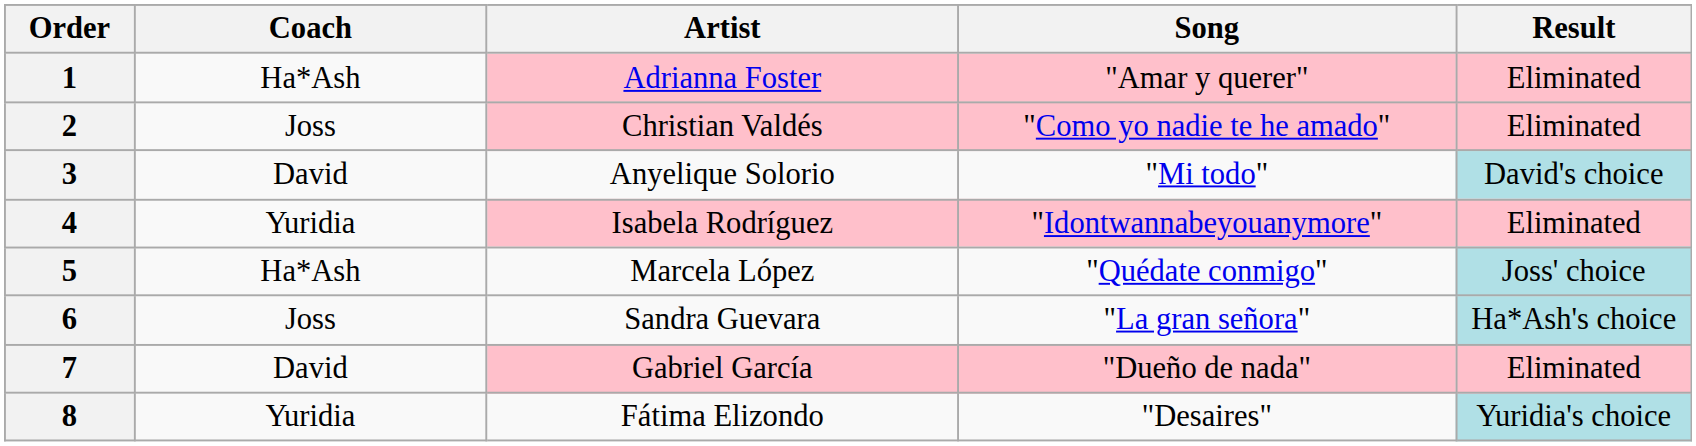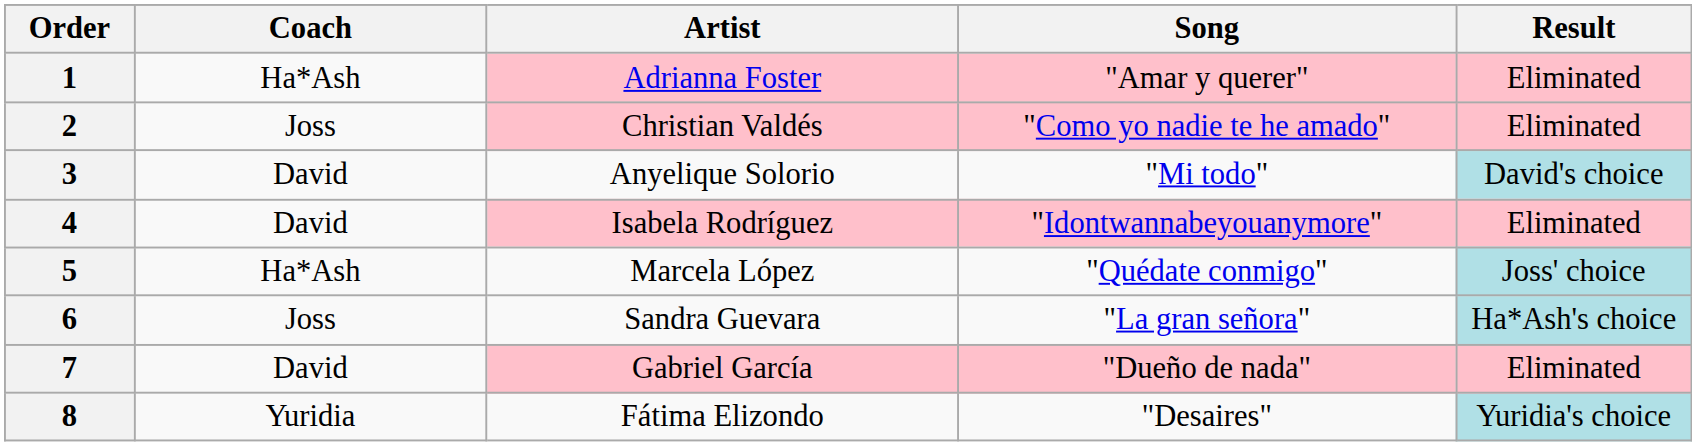 <table class="wikitable plainrowheaders" style="text-align:center; width:100%">
 <tr>
 <th style="width:05%">Order</th>
 <th style="width:15%">Coach</th>
 <th style="width:20%">Artist</th>
 <th style="width:20%">Song</th>
 <th style="width:10%">Result</th>
 </tr>
 <tr>
 <th>1</th>
 <td>Ha*Ash</td>
 <td style="background:pink"><a href='#'>Adrianna Foster</a></td>
 <td style="background:pink">"Amar y querer"</td>
 <td style="background:pink">Eliminated</td>
 </tr>
 <tr>
 <th>2</th>
 <td>Joss</td>
 <td style="background:pink">Christian Valdés</td>
 <td style="background:pink">"<a href='#'>Como yo nadie te he amado</a>"</td>
 <td style="background:pink">Eliminated</td>
 </tr>
 <tr>
 <th>3</th>
 <td>David</td>
 <td>Anyelique Solorio</td>
 <td>"<a href='#'>Mi todo</a>"</td>
 <td style="background:#b0e0e6">David's choice</td>
 </tr>
 <tr>
 <th>4</th>
-<td>Yuridia</td>
+<td>David</td>
 <td style="background:pink">Isabela Rodríguez</td>
 <td style="background:pink">"<a href='#'>Idontwannabeyouanymore</a>"</td>
 <td style="background:pink">Eliminated</td>
 </tr>
 <tr>
 <th>5</th>
 <td>Ha*Ash</td>
 <td>Marcela López</td>
 <td>"<a href='#'>Quédate conmigo</a>"</td>
 <td style="background:#b0e0e6">Joss' choice</td>
 </tr>
 <tr>
 <th>6</th>
 <td>Joss</td>
 <td>Sandra Guevara</td>
 <td>"<a href='#'>La gran señora</a>"</td>
 <td style="background:#b0e0e6">Ha*Ash's choice</td>
 </tr>
 <tr>
 <th>7</th>
 <td>David</td>
 <td style="background:pink">Gabriel García</td>
 <td style="background:pink">"Dueño de nada"</td>
 <td style="background:pink">Eliminated</td>
 </tr>
 <tr>
 <th>8</th>
 <td>Yuridia</td>
 <td>Fátima Elizondo</td>
 <td>"Desaires"</td>
 <td style="background:#b0e0e6">Yuridia's choice</td>
 </tr>
 </table>
